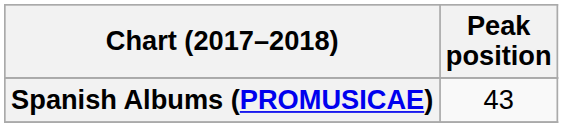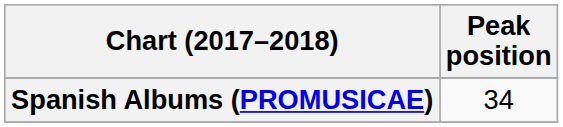 <table class="wikitable sortable plainrowheaders" style="text-align:center">
 <tr>
 <th scope="col">Chart (2017–2018)</th>
 <th scope="col">Peak<br>position</th>
 </tr>
 <tr>
 </tr>
 <tr>
 </tr>
 <tr>
 </tr>
 <tr>
 </tr>
 <tr>
 </tr>
 <tr>
 </tr>
 <tr>
 </tr>
 <tr>
 <th scope="row">Spanish Albums (<a href='#'>PROMUSICAE</a>)</th>
-<td>43</td>
+<td>34</td>
 </tr>
 <tr>
 </tr>
 </table>
